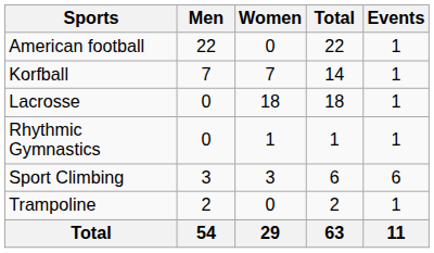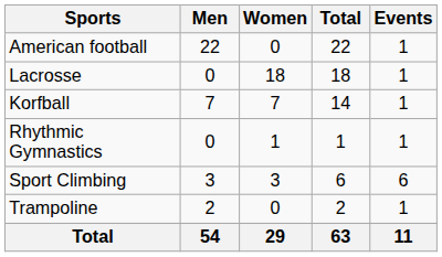 <table class="wikitable sortable" style="text-align:center;">
 <tr>
 <th width=150>Sports</th>
 <th width=45>Men</th>
 <th width=45>Women</th>
 <th width=45>Total</th>
 <th width=45>Events</th>
 </tr>
 <tr>
 <td align=left>American football</td>
 <td>22</td>
 <td>0</td>
 <td>22</td>
 <td>1</td>
 </tr>
 <tr>
+<td align=left>Lacrosse</td>
+<td>0</td>
+<td>18</td>
+<td>18</td>
+<td>1</td>
+</tr>
+<tr>
 <td align=left>Korfball</td>
 <td>7</td>
 <td>7</td>
 <td>14</td>
-<td>1</td>
-</tr>
-<tr>
-<td align=left>Lacrosse</td>
-<td>0</td>
-<td>18</td>
-<td>18</td>
 <td>1</td>
 </tr>
 <tr>
 <td align=left>Rhythmic Gymnastics</td>
 <td>0</td>
 <td>1</td>
 <td>1</td>
 <td>1</td>
 </tr>
 <tr>
 <td align=left>Sport Climbing</td>
 <td>3</td>
 <td>3</td>
 <td>6</td>
 <td>6</td>
 </tr>
 <tr>
 <td align=left>Trampoline</td>
 <td>2</td>
 <td>0</td>
 <td>2</td>
 <td>1</td>
 </tr>
 <tr>
 </tr>
 <tr class="sortbottom">
 <th>Total</th>
 <th>54</th>
 <th>29</th>
 <th>63</th>
 <th>11</th>
 </tr>
 </table>
